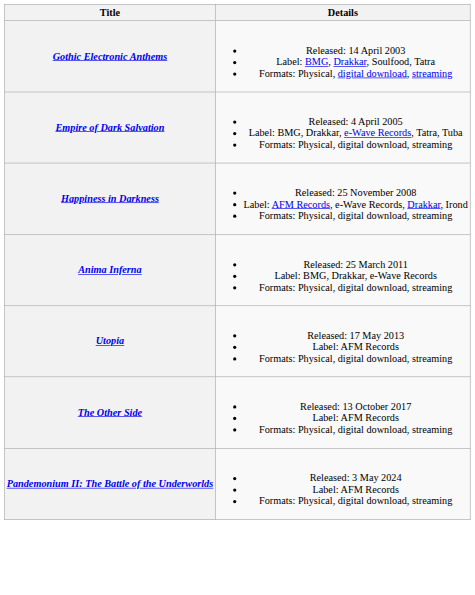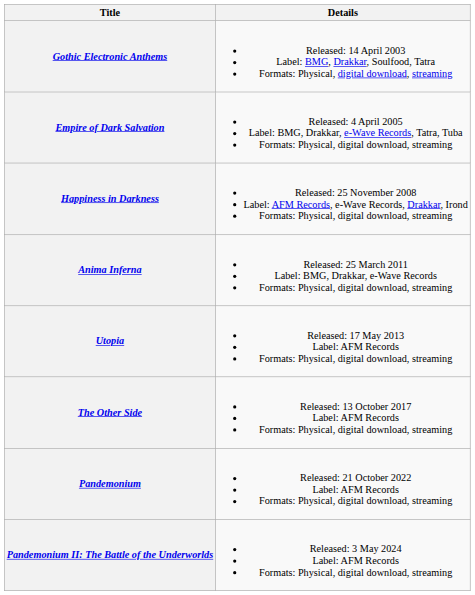 <table class="wikitable plainrowheaders" style="text-align:center;" border="1">
 <tr>
 <th scope="col">Title</th>
 <th scope="col">Details</th>
 </tr>
 <tr>
 <th scope="row"><em><a href='#'>Gothic Electronic Anthems</a></em></th>
 <td><br><ul><li>Released: 14 April 2003</li><li>Label: <a href='#'>BMG</a>, <a href='#'>Drakkar</a>, Soulfood, Tatra</li><li>Formats: Physical, <a href='#'>digital download</a>, <a href='#'>streaming</a></li></ul></td>
 </tr>
 <tr>
 <th scope="row"><em><a href='#'>Empire of Dark Salvation</a></em></th>
 <td><br><ul><li>Released: 4 April 2005</li><li>Label: BMG, Drakkar, <a href='#'>e-Wave Records</a>, Tatra, Tuba</li><li>Formats: Physical, digital download, streaming</li></ul></td>
 </tr>
 <tr>
 <th scope="row"><em><a href='#'>Happiness in Darkness</a></em></th>
 <td><br><ul><li>Released: 25 November 2008</li><li>Label: <a href='#'>AFM Records</a>, e-Wave Records, <a href='#'>Drakkar</a>, Irond</li><li>Formats: Physical, digital download, streaming</li></ul></td>
 </tr>
 <tr>
 <th scope="row"><em><a href='#'>Anima Inferna</a></em></th>
 <td><br><ul><li>Released: 25 March 2011</li><li>Label: BMG, Drakkar, e-Wave Records</li><li>Formats: Physical, digital download, streaming</li></ul></td>
 </tr>
 <tr>
 <th scope="row"><em><a href='#'>Utopia</a></em></th>
 <td><br><ul><li>Released: 17 May 2013</li><li>Label: AFM Records</li><li>Formats: Physical, digital download, streaming</li></ul></td>
 </tr>
 <tr>
 <th scope="row"><em><a href='#'>The Other Side</a></em></th>
 <td><br><ul><li>Released: 13 October 2017</li><li>Label: AFM Records</li><li>Formats: Physical, digital download, streaming</li></ul></td>
 </tr>
 <tr>
+<th scope="row"><em><a href='#'>Pandemonium</a></em></th>
+<td><br><ul><li>Released: 21 October 2022</li><li>Label: AFM Records</li><li>Formats: Physical, digital download, streaming</li></ul></td>
+</tr>
+<tr>
 <th scope="row"><em><a href='#'>Pandemonium II: The Battle of the Underworlds</a></em></th>
 <td><br><ul><li>Released: 3 May 2024</li><li>Label: AFM Records</li><li>Formats: Physical, digital download, streaming</li></ul></td>
 </tr>
 </table>
